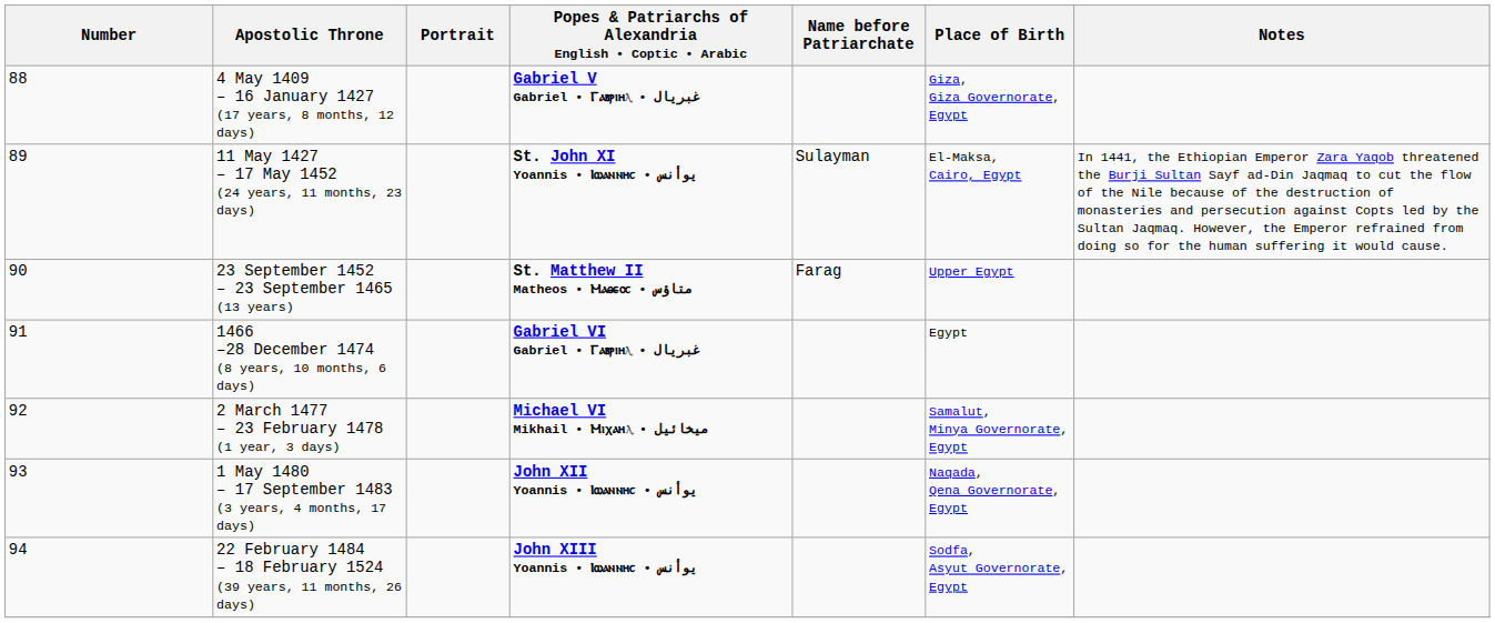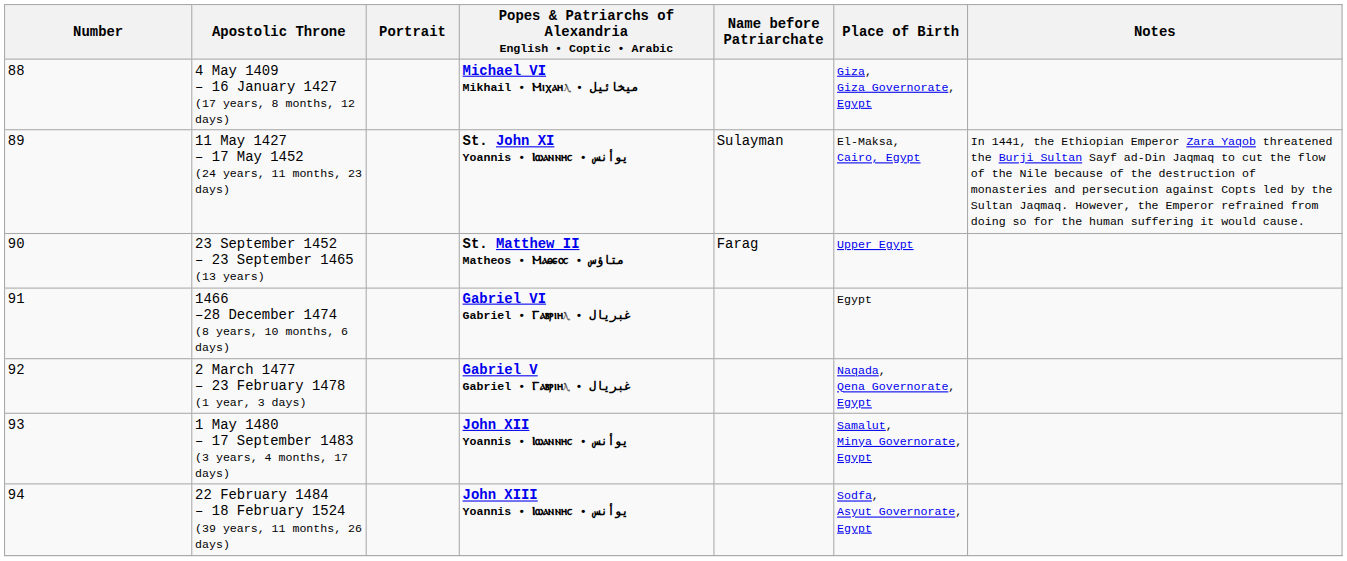 <table class="wikitable">
 <tr>
 <th>Number</th>
 <th style="width:13%;">Apostolic Throne</th>
 <th style="width:7%;">Portrait</th>
 <th style="width:19%;">Popes & Patriarchs of Alexandria<br><small>English • Coptic • Arabic</small></th>
 <th style="width:9%;">Name before Patriarchate</th>
 <th style="width:10%;">Place of Birth</th>
 <th style="width:28%;">Notes</th>
 </tr>
 <tr valign="top">
 <td>88</td>
 <td>4 May 1409<br>– 16 January 1427<br><small>(17 years, 8 months, 12 days)</small></td>
 <td></td>
-<td><strong><a href='#'>Gabriel V</a></strong><br><small><strong>Gabriel • Ⲅⲁⲃⲣⲓⲏⲗ • غبريال</strong></small></td>
+<td><strong><a href='#'>Michael VI</a></strong><br><small><strong>Mikhail • Ⲙⲓχⲁⲏⲗ • ميخائيل</strong></small></td>
 <td></td>
 <td><small><a href='#'>Giza</a>,<br> <a href='#'>Giza Governorate</a>, <a href='#'>Egypt</a></small></td>
 <td><small></small></td>
 </tr>
 <tr valign="top">
 <td>89</td>
 <td>11 May 1427<br>– 17 May 1452<br><small>(24 years, 11 months, 23 days)</small></td>
 <td></td>
 <td><strong>St. <a href='#'>John XI</a></strong><br><small><strong>Yoannis • Ⲓⲱⲁⲛⲛⲏⲥ • يوأنس</strong></small></td>
 <td>Sulayman</td>
 <td><small>El-Maksa,<br> <a href='#'>Cairo, Egypt</a></small></td>
 <td><small> In 1441, the Ethiopian Emperor <a href='#'>Zara Yaqob</a> threatened the <a href='#'>Burji Sultan</a> Sayf ad-Din Jaqmaq to cut the flow of the Nile because of the destruction of monasteries and persecution against Copts led by the Sultan Jaqmaq. However, the Emperor refrained from doing so for the human suffering it would cause.</small></td>
 </tr>
 <tr valign="top">
 <td>90</td>
 <td>23 September 1452<br>– 23 September 1465<br><small>(13 years)</small></td>
 <td></td>
 <td><strong>St. <a href='#'>Matthew II</a></strong><br><small><strong>Matheos • Ⲙⲁⲑⲉⲟⲥ • متاؤس</strong></small></td>
 <td>Farag</td>
 <td><small><a href='#'>Upper Egypt</a></small></td>
 <td><small></small></td>
 </tr>
 <tr valign="top">
 <td>91</td>
 <td>1466<br>–28 December 1474<br><small>(8 years, 10 months, 6 days)</small></td>
 <td></td>
 <td><strong><a href='#'>Gabriel VI</a></strong><br><small><strong>Gabriel • Ⲅⲁⲃⲣⲓⲏⲗ • غبريال</strong></small></td>
 <td></td>
 <td><small>Egypt</small></td>
 <td><small></small></td>
 </tr>
 <tr valign="top">
 <td>92</td>
 <td>2 March 1477<br>– 23 February 1478<br><small>(1 year, 3 days)</small></td>
 <td></td>
-<td><strong><a href='#'>Michael VI</a></strong><br><small><strong>Mikhail • Ⲙⲓχⲁⲏⲗ • ميخائيل</strong></small></td>
+<td><strong><a href='#'>Gabriel V</a></strong><br><small><strong>Gabriel • Ⲅⲁⲃⲣⲓⲏⲗ • غبريال</strong></small></td>
 <td></td>
-<td><small><a href='#'>Samalut</a>, <br><a href='#'>Minya Governorate</a>, <a href='#'>Egypt</a></small></td>
+<td><small><a href='#'>Naqada</a>, <br><a href='#'>Qena Governorate</a>,<br> <a href='#'>Egypt</a></small></td>
 <td><small></small></td>
 </tr>
 <tr valign="top">
 <td>93</td>
 <td>1 May 1480<br>– 17 September 1483<br><small>(3 years, 4 months, 17 days)</small></td>
 <td></td>
 <td><strong><a href='#'>John XII</a></strong><br><small><strong>Yoannis • Ⲓⲱⲁⲛⲛⲏⲥ • يوأنس</strong></small></td>
 <td></td>
-<td><small><a href='#'>Naqada</a>, <br><a href='#'>Qena Governorate</a>,<br> <a href='#'>Egypt</a></small></td>
+<td><small><a href='#'>Samalut</a>, <br><a href='#'>Minya Governorate</a>, <a href='#'>Egypt</a></small></td>
 <td><small></small></td>
 </tr>
 <tr valign="top">
 <td>94</td>
 <td>22 February 1484<br>– 18 February 1524<br><small>(39 years, 11 months, 26 days)</small></td>
 <td></td>
 <td><strong><a href='#'>John XIII</a></strong><br><small><strong>Yoannis • Ⲓⲱⲁⲛⲛⲏⲥ • يوأنس</strong></small></td>
 <td></td>
 <td><small><a href='#'>Sodfa</a>, <br><a href='#'>Asyut Governorate</a>, <a href='#'>Egypt</a></small></td>
 <td><small></small></td>
 </tr>
 <tr valign="top">
 </tr>
 </table>
